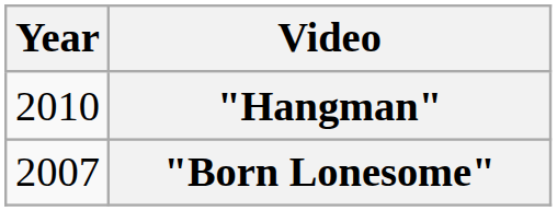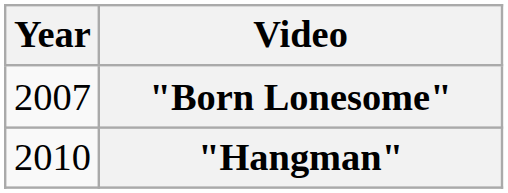 <table class="wikitable plainrowheaders">
 <tr>
 <th>Year</th>
 <th style="width:10em;">Video</th>
 </tr>
 <tr>
+<td>2007</td>
+<th scope="row">"Born Lonesome"</th>
+</tr>
+<tr>
 <td>2010</td>
 <th scope="row">"Hangman"</th>
 </tr>
-<tr>
-<td>2007</td>
-<th scope="row">"Born Lonesome"</th>
-</tr>
 </table>
